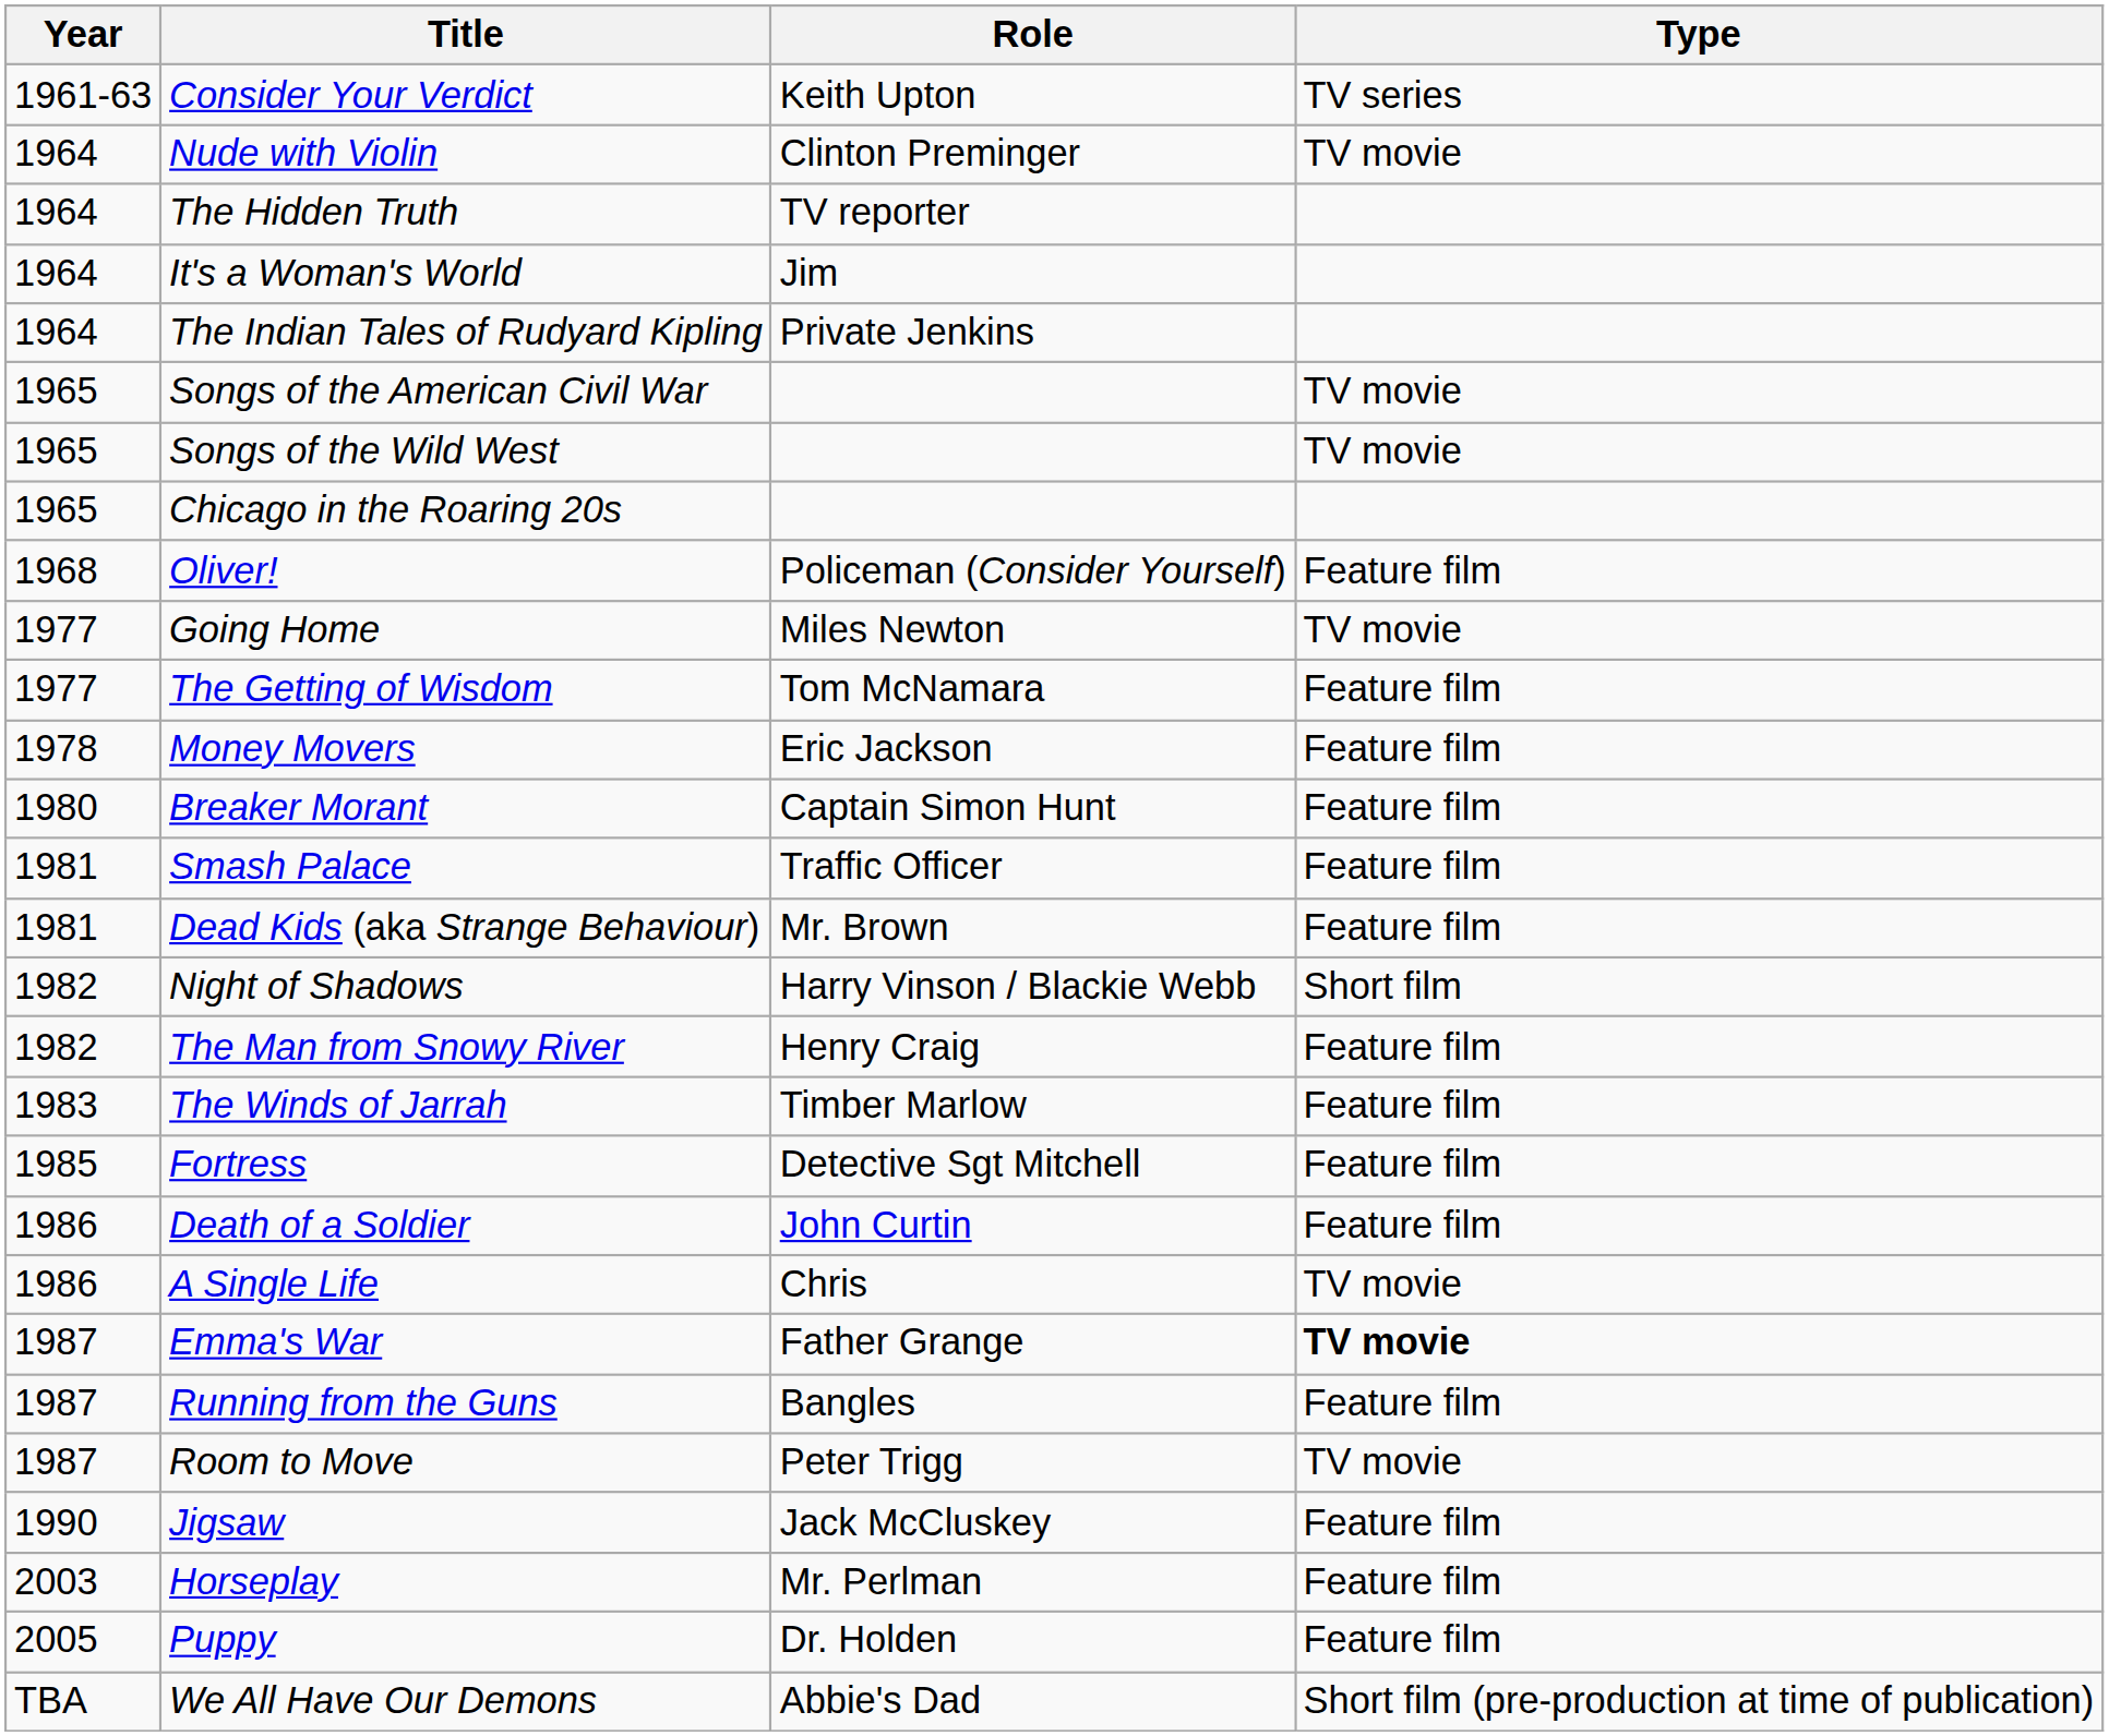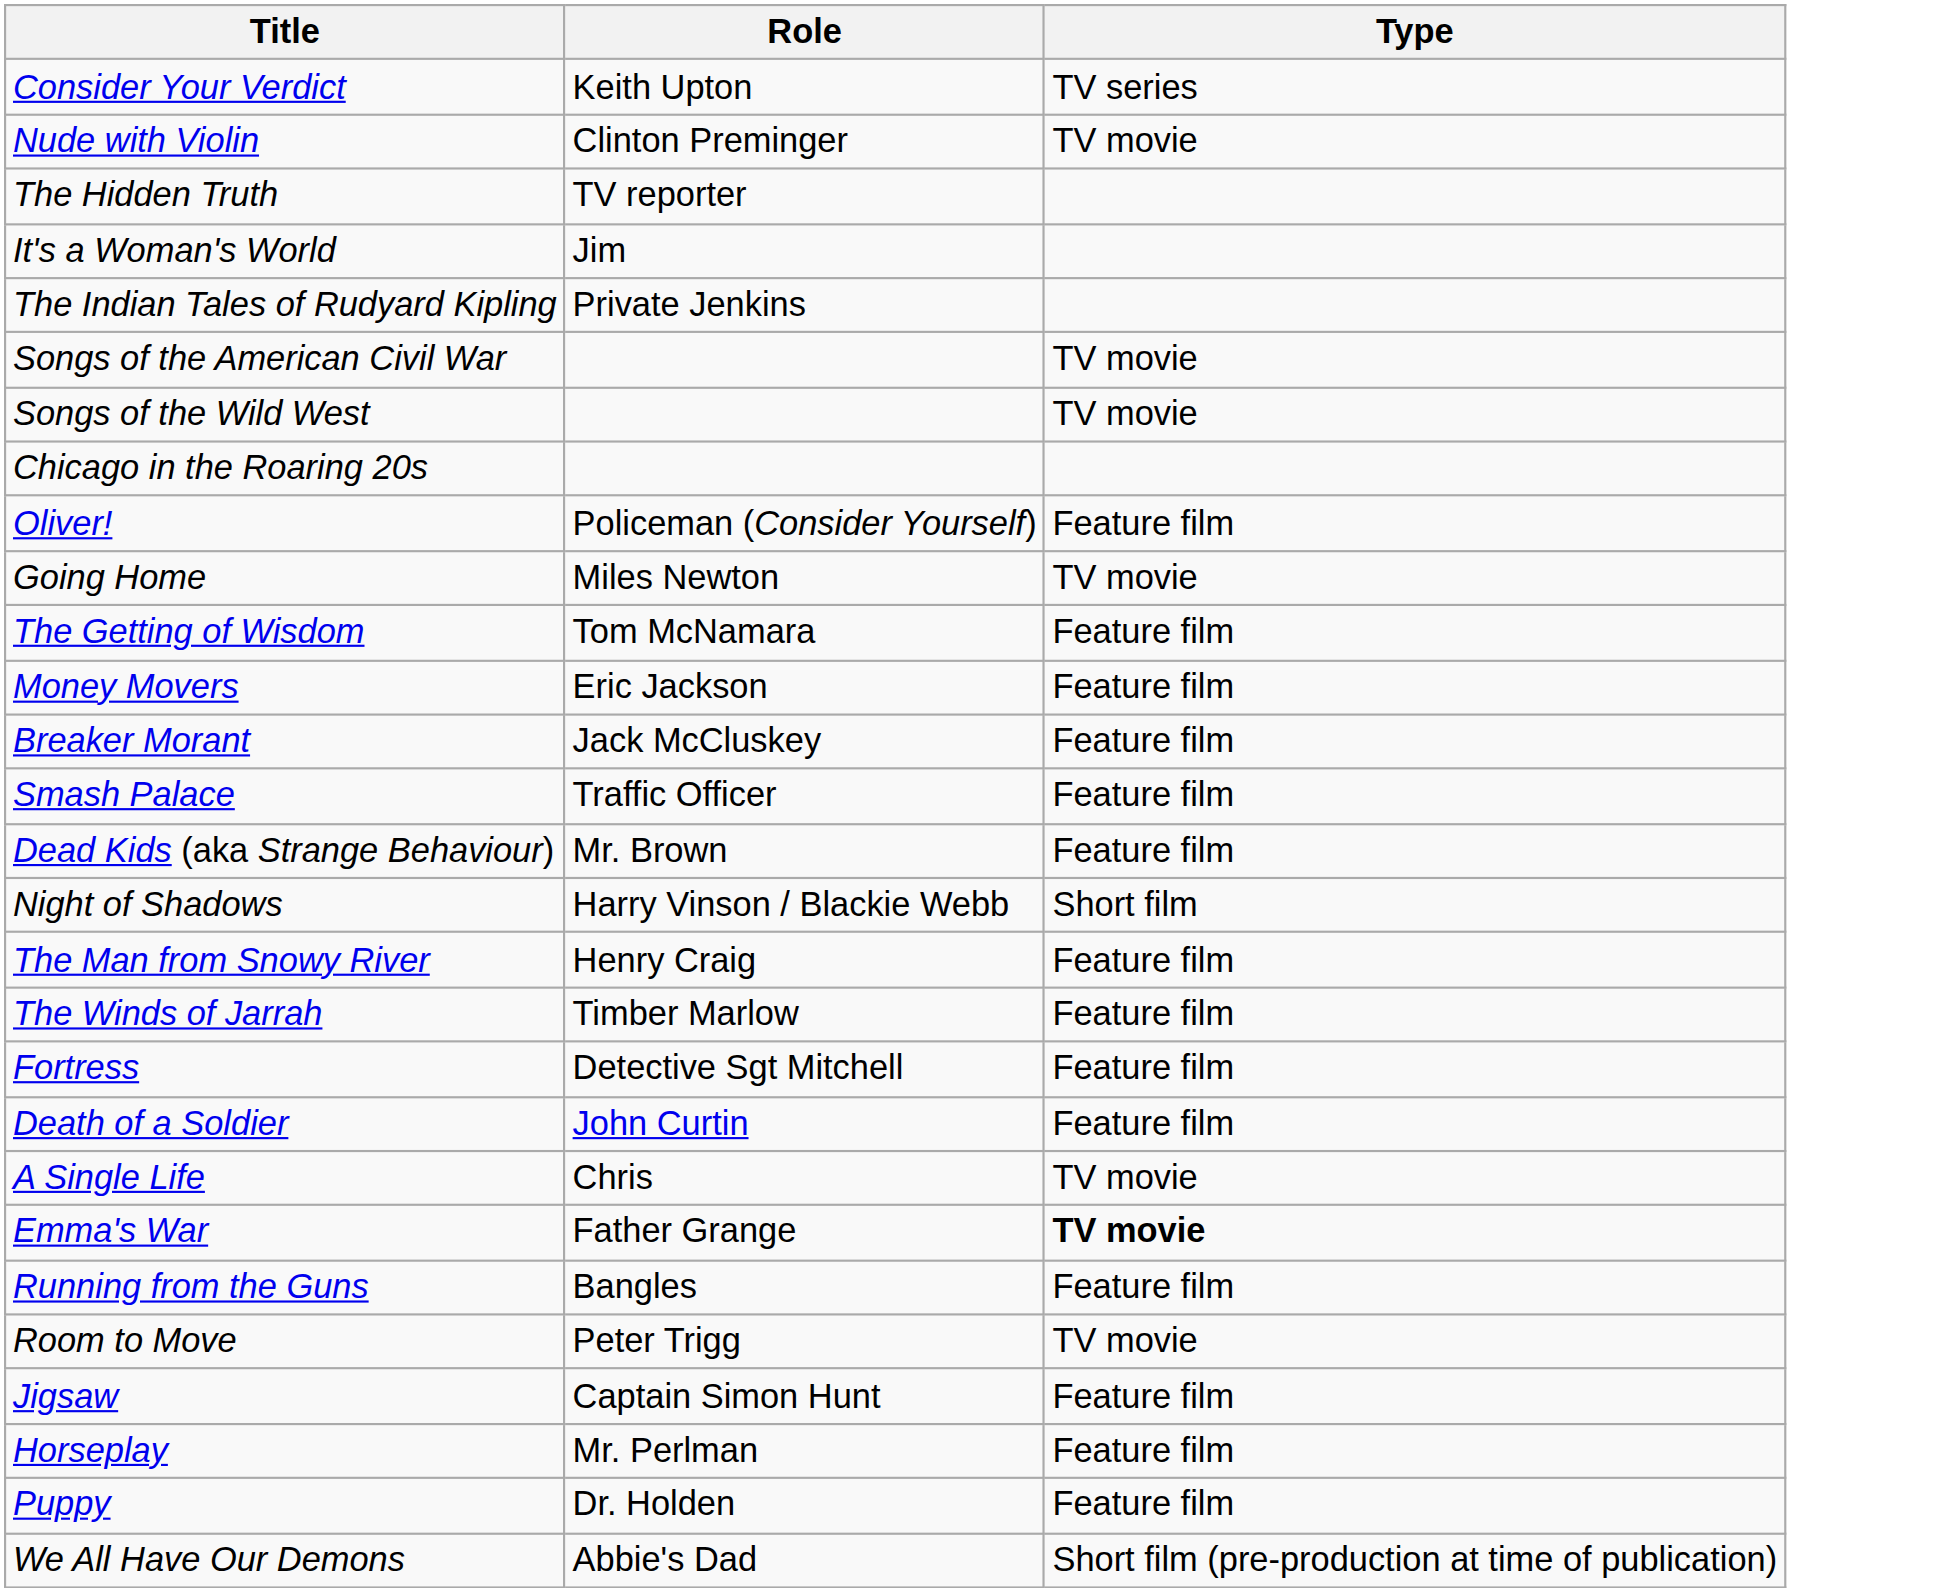 <table class="wikitable">
 <tr>
-<th>Year</th>
 <th>Title</th>
 <th>Role</th>
 <th>Type</th>
 </tr>
 <tr>
-<td>1961-63</td>
 <td><em><a href='#'>Consider Your Verdict</a></em></td>
 <td>Keith Upton</td>
 <td>TV series</td>
 </tr>
 <tr>
-<td>1964</td>
 <td><em><a href='#'>Nude with Violin</a></em></td>
 <td>Clinton Preminger</td>
 <td>TV movie</td>
 </tr>
 <tr>
-<td>1964</td>
 <td><em>The Hidden Truth</em></td>
 <td>TV reporter</td>
 <td></td>
 </tr>
 <tr>
-<td>1964</td>
 <td><em>It's a Woman's World</em></td>
 <td>Jim</td>
 <td></td>
 </tr>
 <tr>
-<td>1964</td>
 <td><em>The Indian Tales of Rudyard Kipling</em></td>
 <td>Private Jenkins</td>
 <td></td>
 </tr>
 <tr>
-<td>1965</td>
 <td><em>Songs of the American Civil War</em></td>
 <td></td>
 <td>TV movie</td>
 </tr>
 <tr>
-<td>1965</td>
 <td><em>Songs of the Wild West</em></td>
 <td></td>
 <td>TV movie</td>
 </tr>
 <tr>
-<td>1965</td>
 <td><em>Chicago in the Roaring 20s</em></td>
 <td></td>
 <td></td>
 </tr>
 <tr>
-<td>1968</td>
 <td><em><a href='#'>Oliver!</a></em></td>
 <td>Policeman (<em>Consider Yourself</em>)</td>
 <td>Feature film</td>
 </tr>
 <tr>
-<td>1977</td>
 <td><em>Going Home</em></td>
 <td>Miles Newton</td>
 <td>TV movie</td>
 </tr>
 <tr>
-<td>1977</td>
 <td><em><a href='#'>The Getting of Wisdom</a></em></td>
 <td>Tom McNamara</td>
 <td>Feature film</td>
 </tr>
 <tr>
-<td>1978</td>
 <td><em><a href='#'>Money Movers</a></em></td>
 <td>Eric Jackson</td>
 <td>Feature film</td>
 </tr>
 <tr>
-<td>1980</td>
 <td><em><a href='#'>Breaker Morant</a></em></td>
-<td>Captain Simon Hunt</td>
+<td>Jack  McCluskey</td>
 <td>Feature film</td>
 </tr>
 <tr>
-<td>1981</td>
 <td><em><a href='#'>Smash Palace</a></em></td>
 <td>Traffic Officer</td>
 <td>Feature film</td>
 </tr>
 <tr>
-<td>1981</td>
 <td><em><a href='#'>Dead Kids</a></em> (aka <em>Strange Behaviour</em>)</td>
 <td>Mr. Brown</td>
 <td>Feature film</td>
 </tr>
 <tr>
-<td>1982</td>
 <td><em>Night of Shadows</em></td>
 <td>Harry Vinson / Blackie Webb</td>
 <td>Short film</td>
 </tr>
 <tr>
-<td>1982</td>
 <td><em><a href='#'>The Man from Snowy River</a></em></td>
 <td>Henry Craig</td>
 <td>Feature film</td>
 </tr>
 <tr>
-<td>1983</td>
 <td><em><a href='#'>The Winds of Jarrah</a></em></td>
 <td>Timber Marlow</td>
 <td>Feature film</td>
 </tr>
 <tr>
-<td>1985</td>
 <td><em><a href='#'>Fortress</a></em></td>
 <td>Detective Sgt Mitchell</td>
 <td>Feature film</td>
 </tr>
 <tr>
-<td>1986</td>
 <td><em><a href='#'>Death of a Soldier</a></em></td>
 <td><a href='#'>John Curtin</a></td>
 <td>Feature film</td>
 </tr>
 <tr>
-<td>1986</td>
 <td><em><a href='#'>A Single Life</a></em></td>
 <td>Chris</td>
 <td>TV movie</td>
 </tr>
 <tr>
-<td>1987</td>
 <td><em><a href='#'>Emma's War</a></em></td>
 <td>Father Grange</td>
 <td><strong>TV movie</strong></td>
 </tr>
 <tr>
-<td>1987</td>
 <td><em><a href='#'>Running from the Guns</a></em></td>
 <td>Bangles</td>
 <td>Feature film</td>
 </tr>
 <tr>
-<td>1987</td>
 <td><em>Room to Move</em></td>
 <td>Peter Trigg</td>
 <td>TV movie</td>
 </tr>
 <tr>
-<td>1990</td>
 <td><em><a href='#'>Jigsaw</a></em></td>
-<td>Jack  McCluskey</td>
+<td>Captain Simon Hunt</td>
 <td>Feature film</td>
 </tr>
 <tr>
-<td>2003</td>
 <td><em><a href='#'>Horseplay</a></em></td>
 <td>Mr. Perlman</td>
 <td>Feature film</td>
 </tr>
 <tr>
-<td>2005</td>
 <td><em><a href='#'>Puppy</a></em></td>
 <td>Dr. Holden</td>
 <td>Feature film</td>
 </tr>
 <tr>
-<td>TBA</td>
 <td><em>We All Have Our Demons</em></td>
 <td>Abbie's Dad</td>
 <td>Short film (pre-production at time of publication)</td>
 </tr>
 </table>
